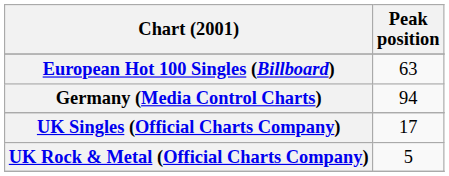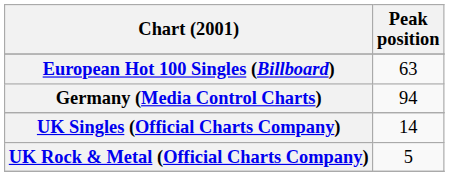 <table class="wikitable sortable plainrowheaders" style="text-align:center">
 <tr>
 <th scope="col">Chart (2001)</th>
 <th scope="col">Peak<br>position</th>
 </tr>
 <tr>
 </tr>
 <tr>
 <th scope="row"><a href='#'>European Hot 100 Singles</a> (<em><a href='#'>Billboard</a></em>)</th>
 <td align="center">63</td>
 </tr>
 <tr>
 <th scope="row">Germany (<a href='#'>Media Control Charts</a>)</th>
 <td>94</td>
 </tr>
 <tr>
 </tr>
 <tr>
 </tr>
 <tr>
 <th scope="row"><a href='#'>UK Singles</a> (<a href='#'>Official Charts Company</a>)</th>
-<td>17</td>
+<td>14</td>
 </tr>
 <tr>
 <th scope="row"><a href='#'>UK Rock & Metal</a> (<a href='#'>Official Charts Company</a>)</th>
 <td>5</td>
 </tr>
 <tr>
 </tr>
 <tr>
 </tr>
 </table>
